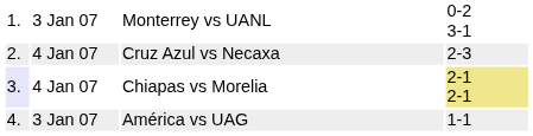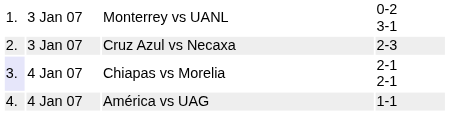 <table>
 <tr>
 <td width="20">1.</td>
 <td width="80">3 Jan 07</td>
 <td width="300">Monterrey vs UANL</td>
 <td width="75">0-2<br>3-1</td>
 </tr>
 <tr bgcolor=#eeeeee>
 <td>2.</td>
-<td>4 Jan 07</td>
+<td>3 Jan 07</td>
 <td>Cruz Azul vs Necaxa</td>
 <td>2-3</td>
 </tr>
 <tr>
 <td width="20" style="background: lavender;">3.</td>
 <td width="80">4 Jan 07</td>
 <td width="300">Chiapas vs Morelia</td>
-<td width="75" style="background: khaki;">2-1<br>2-1</td>
+<td width="75">2-1<br>2-1</td>
 </tr>
 <tr bgcolor=#eeeeee>
 <td>4.</td>
-<td>3 Jan 07</td>
+<td>4 Jan 07</td>
 <td>América vs UAG</td>
 <td>1-1</td>
 </tr>
 </table>
